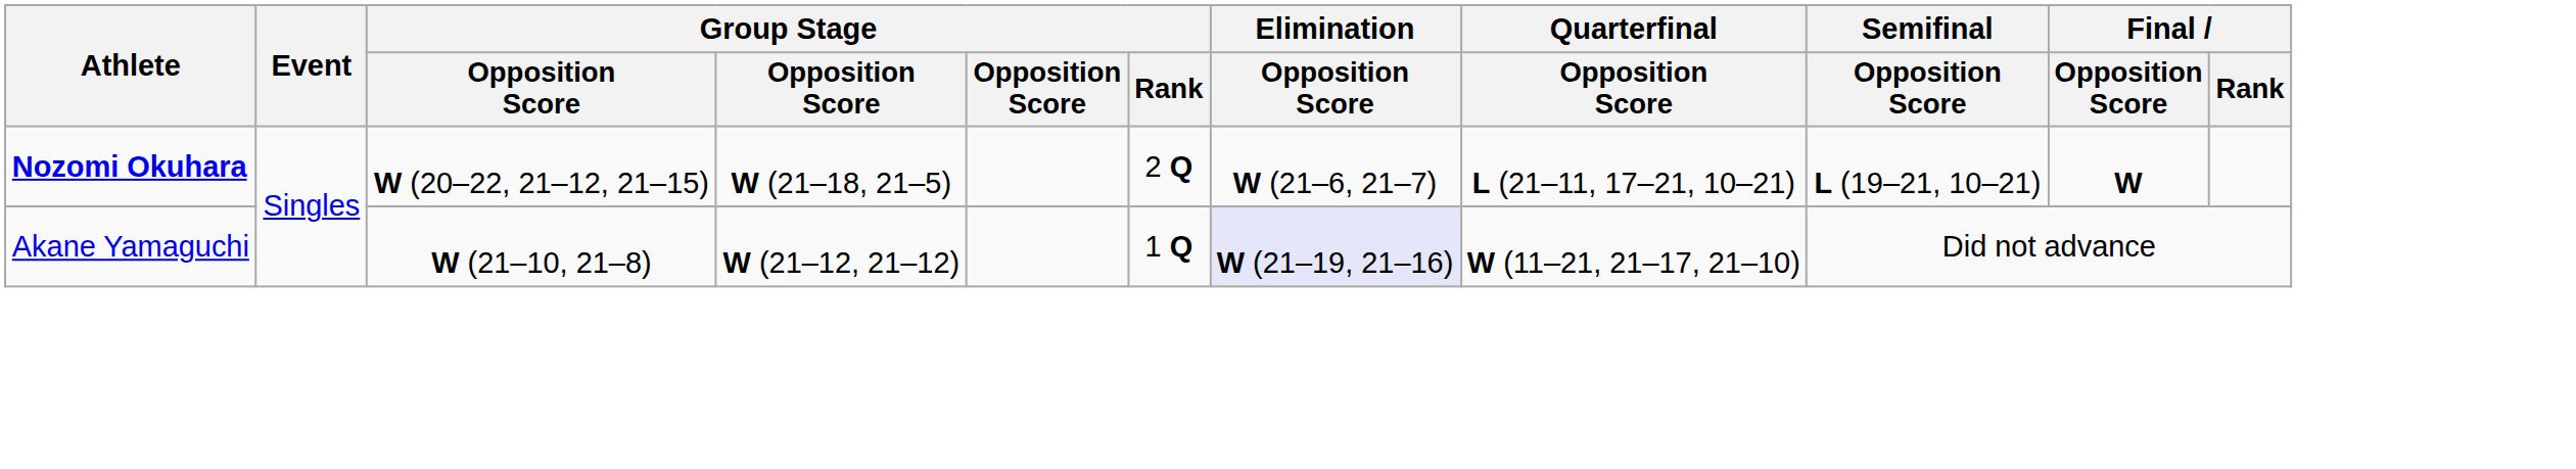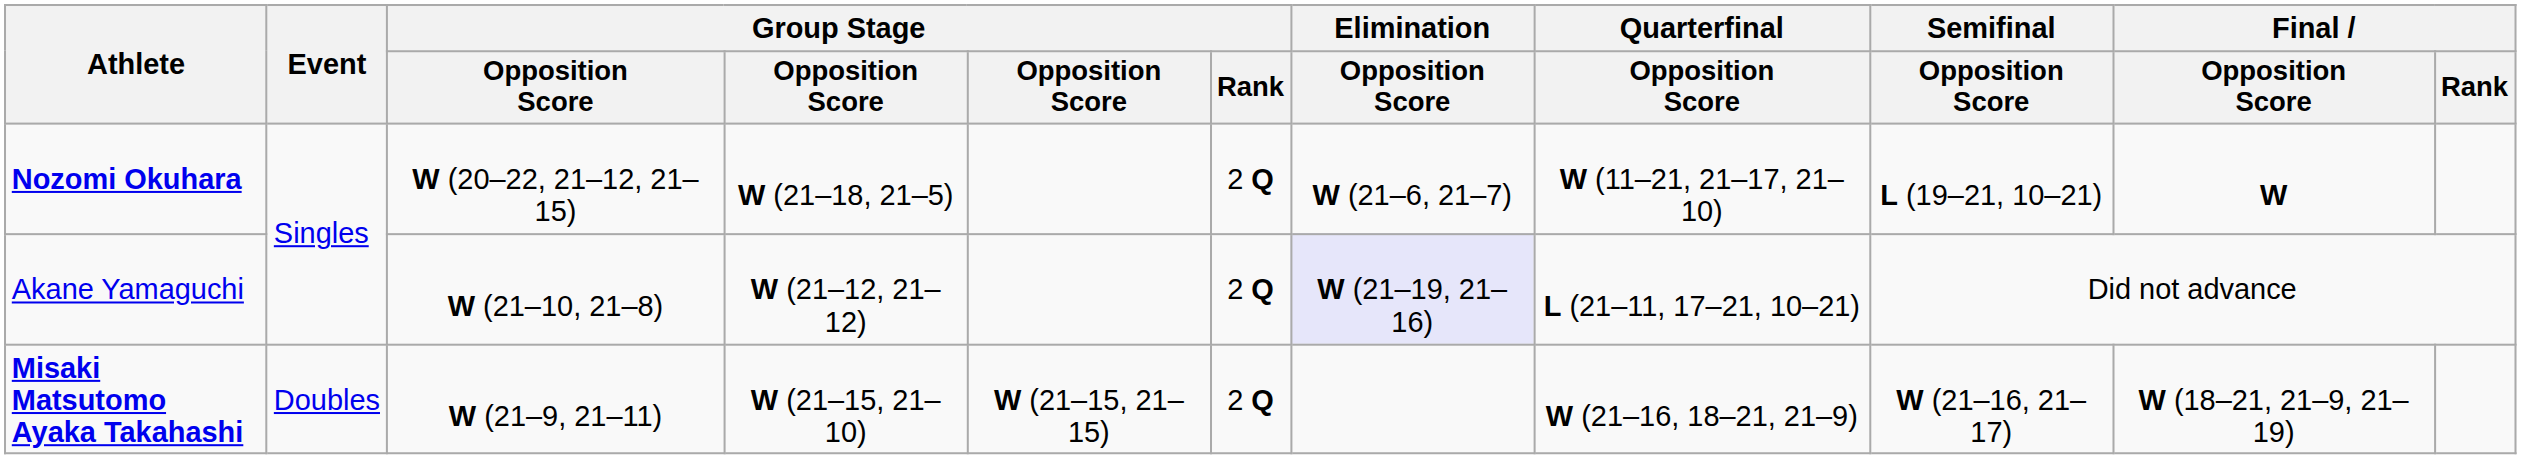 <table class="wikitable" style="font-size:90%">
 <tr>
 <th rowspan=2>Athlete</th>
 <th rowspan=2>Event</th>
 <th colspan=4>Group Stage</th>
 <th>Elimination</th>
 <th>Quarterfinal</th>
 <th>Semifinal</th>
 <th colspan=2>Final / </th>
 </tr>
 <tr style="font-size:95%">
 <th>Opposition<br>Score</th>
 <th>Opposition<br>Score</th>
 <th>Opposition<br>Score</th>
 <th>Rank</th>
 <th>Opposition<br>Score</th>
 <th>Opposition<br>Score</th>
 <th>Opposition<br>Score</th>
 <th>Opposition<br>Score</th>
 <th>Rank</th>
 </tr>
 <tr align=center>
 <td align=left><strong><a href='#'>Nozomi Okuhara</a></strong></td>
 <td align=left rowspan=2><a href='#'>Singles</a></td>
 <td><br><strong>W</strong> (20–22, 21–12, 21–15)</td>
 <td><br><strong>W</strong> (21–18, 21–5)</td>
 <td></td>
 <td>2 <strong>Q</strong></td>
 <td><br><strong>W</strong> (21–6, 21–7)</td>
-<td><br><strong>L</strong> (21–11, 17–21, 10–21)</td>
+<td><br><strong>W</strong> (11–21, 21–17, 21–10)</td>
 <td><br><strong>L</strong> (19–21, 10–21)</td>
 <td><br><strong>W</strong> </td>
 <td></td>
 </tr>
 <tr align=center>
 <td align=left><a href='#'>Akane Yamaguchi</a></td>
 <td><br><strong>W</strong> (21–10, 21–8)</td>
 <td><br><strong>W</strong> (21–12, 21–12)</td>
 <td></td>
-<td>1 <strong>Q</strong></td>
+<td>2 <strong>Q</strong></td>
 <td style="background: lavender;"><br><strong>W</strong> (21–19, 21–16)</td>
-<td><br><strong>W</strong> (11–21, 21–17, 21–10)</td>
+<td><br><strong>L</strong> (21–11, 17–21, 10–21)</td>
 <td colspan=3>Did not advance</td>
 </tr>
+<tr align=center>
+<td align=left><strong><a href='#'>Misaki Matsutomo</a><br><a href='#'>Ayaka Takahashi</a></strong></td>
+<td align=left><a href='#'>Doubles</a></td>
+<td><br><strong>W</strong> (21–9, 21–11)</td>
+<td><br><strong>W</strong> (21–15, 21–10)</td>
+<td><br><strong>W</strong> (21–15, 21–15)</td>
+<td>2 <strong>Q</strong></td>
+<td></td>
+<td><br><strong>W</strong> (21–16, 18–21, 21–9)</td>
+<td><br><strong>W</strong> (21–16, 21–17)</td>
+<td><br><strong>W</strong> (18–21, 21–9, 21–19)</td>
+<td></td>
+</tr>
 </table>
